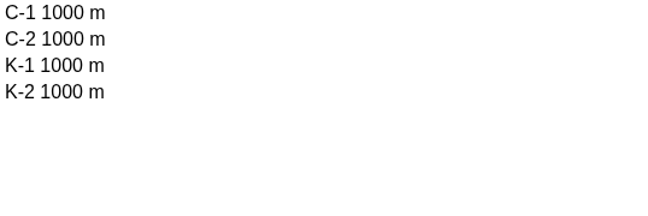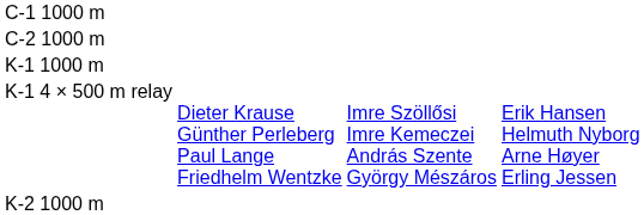 <table>
 <tr valign="top">
 <td>C-1 1000 m <br></td>
 <td></td>
 <td></td>
 <td></td>
 </tr>
 <tr valign="top">
 <td>C-2 1000 m <br></td>
 <td></td>
 <td></td>
 <td></td>
 </tr>
 <tr valign="top">
 <td>K-1 1000 m <br></td>
 <td></td>
 <td></td>
 <td></td>
 </tr>
 <tr valign="top">
+<td>K-1 4 × 500 m relay<br></td>
+<td><br><a href='#'>Dieter Krause</a><br><a href='#'>Günther Perleberg</a><br><a href='#'>Paul Lange</a><br><a href='#'>Friedhelm Wentzke</a></td>
+<td><br><a href='#'>Imre Szöllősi</a><br><a href='#'>Imre Kemeczei</a><br><a href='#'>András Szente</a><br><a href='#'>György Mészáros</a></td>
+<td><br><a href='#'>Erik Hansen</a><br><a href='#'>Helmuth Nyborg</a><br><a href='#'>Arne Høyer</a><br><a href='#'>Erling Jessen</a></td>
+</tr>
+<tr valign="top">
 <td>K-2 1000 m <br></td>
 <td></td>
 <td></td>
 <td></td>
 </tr>
 </table>
